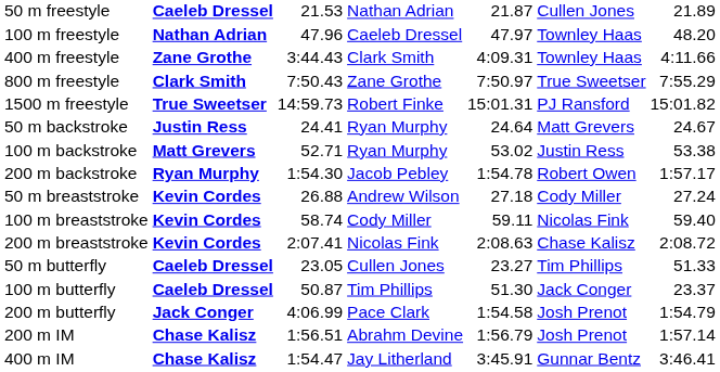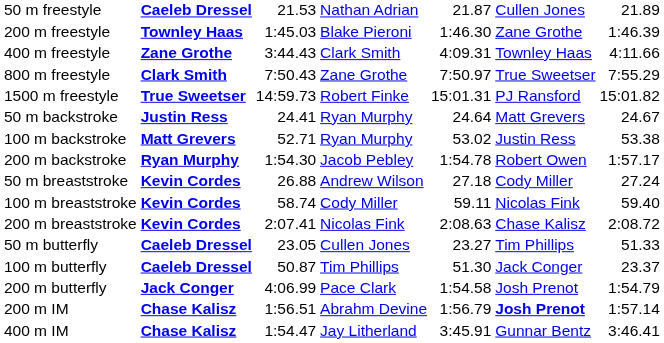 <table>
 <tr valign="top">
 <td>50 m freestyle<br></td>
 <td><strong><a href='#'>Caeleb Dressel</a> </strong></td>
 <td align="right">21.53</td>
 <td><a href='#'>Nathan Adrian</a></td>
 <td align="right">21.87</td>
 <td><a href='#'>Cullen Jones</a></td>
 <td align="right">21.89</td>
 </tr>
 <tr valign="top">
-<td>100 m freestyle<br></td>
-<td><strong><a href='#'>Nathan Adrian</a></strong></td>
-<td align="right">47.96</td>
-<td><a href='#'>Caeleb Dressel</a></td>
-<td align="right">47.97</td>
-<td><a href='#'>Townley Haas</a></td>
-<td align="right">48.20</td>
+<td>200 m freestyle<br></td>
+<td><strong><a href='#'>Townley Haas</a></strong></td>
+<td align="right">1:45.03</td>
+<td><a href='#'>Blake Pieroni</a></td>
+<td align="right">1:46.30</td>
+<td><a href='#'>Zane Grothe</a></td>
+<td align="right">1:46.39</td>
 </tr>
 <tr valign="top">
 <td>400 m freestyle<br></td>
 <td><strong><a href='#'>Zane Grothe</a></strong></td>
 <td align="right">3:44.43</td>
 <td><a href='#'>Clark Smith</a></td>
 <td align="right">4:09.31</td>
 <td><a href='#'>Townley Haas</a></td>
 <td align="right">4:11.66</td>
 </tr>
 <tr valign="top">
 <td>800 m freestyle<br></td>
 <td><strong><a href='#'>Clark Smith</a></strong></td>
 <td align="right">7:50.43</td>
 <td><a href='#'>Zane Grothe</a></td>
 <td align="right">7:50.97</td>
 <td><a href='#'>True Sweetser</a></td>
 <td align="right">7:55.29</td>
 </tr>
 <tr valign="top">
 <td>1500 m freestyle<br></td>
 <td><strong><a href='#'>True Sweetser</a></strong></td>
 <td align="right">14:59.73</td>
 <td><a href='#'>Robert Finke</a></td>
 <td align="right">15:01.31</td>
 <td><a href='#'>PJ Ransford</a></td>
 <td align="right">15:01.82</td>
 </tr>
 <tr valign="top">
 <td>50 m backstroke<br></td>
 <td><strong><a href='#'>Justin Ress</a></strong></td>
 <td align="right">24.41</td>
 <td><a href='#'>Ryan Murphy</a></td>
 <td align="right">24.64</td>
 <td><a href='#'>Matt Grevers</a></td>
 <td align="right">24.67</td>
 </tr>
 <tr valign="top">
 <td>100 m backstroke<br></td>
 <td><strong><a href='#'>Matt Grevers</a></strong></td>
 <td align="right">52.71</td>
 <td><a href='#'>Ryan Murphy</a></td>
 <td align="right">53.02</td>
 <td><a href='#'>Justin Ress</a></td>
 <td align="right">53.38</td>
 </tr>
 <tr valign="top">
 <td>200 m backstroke<br></td>
 <td><strong><a href='#'>Ryan Murphy</a> </strong></td>
 <td align="right">1:54.30</td>
 <td><a href='#'>Jacob Pebley</a></td>
 <td align="right">1:54.78</td>
 <td><a href='#'>Robert Owen</a></td>
 <td align="right">1:57.17</td>
 </tr>
 <tr valign="top">
 <td>50 m breaststroke<br></td>
 <td><strong><a href='#'>Kevin Cordes</a></strong></td>
 <td align="right">26.88</td>
 <td><a href='#'>Andrew Wilson</a></td>
 <td align="right">27.18</td>
 <td><a href='#'>Cody Miller</a></td>
 <td align="right">27.24</td>
 </tr>
 <tr valign="top">
 <td>100 m breaststroke<br></td>
 <td><strong><a href='#'>Kevin Cordes</a> </strong></td>
 <td align="right">58.74</td>
 <td><a href='#'>Cody Miller</a></td>
 <td align="right">59.11</td>
 <td><a href='#'>Nicolas Fink</a></td>
 <td align="right">59.40</td>
 </tr>
 <tr valign="top">
 <td>200 m breaststroke<br></td>
 <td><strong><a href='#'>Kevin Cordes</a> </strong></td>
 <td align="right">2:07.41</td>
 <td><a href='#'>Nicolas Fink</a></td>
 <td align="right">2:08.63</td>
 <td><a href='#'>Chase Kalisz</a></td>
 <td align="right">2:08.72</td>
 </tr>
 <tr valign="top">
 <td>50 m butterfly<br></td>
 <td><strong><a href='#'>Caeleb Dressel</a> </strong></td>
 <td align="right">23.05</td>
 <td><a href='#'>Cullen Jones</a></td>
 <td align="right">23.27</td>
 <td><a href='#'>Tim Phillips</a></td>
 <td align="right">51.33</td>
 </tr>
 <tr valign="top">
 <td>100 m butterfly<br></td>
 <td><strong><a href='#'>Caeleb Dressel</a> </strong></td>
 <td align="right">50.87</td>
 <td><a href='#'>Tim Phillips</a></td>
 <td align="right">51.30</td>
 <td><a href='#'>Jack Conger</a></td>
 <td align="right">23.37</td>
 </tr>
 <tr valign="top">
 <td>200 m butterfly<br></td>
 <td><strong><a href='#'>Jack Conger</a> </strong></td>
 <td align="right">4:06.99</td>
 <td><a href='#'>Pace Clark</a></td>
 <td align="right">1:54.58</td>
 <td><a href='#'>Josh Prenot</a></td>
 <td align="right">1:54.79</td>
 </tr>
 <tr valign="top">
 <td>200 m IM<br></td>
 <td><strong><a href='#'>Chase Kalisz</a></strong></td>
 <td align="right">1:56.51</td>
 <td><a href='#'>Abrahm Devine</a></td>
 <td align="right">1:56.79</td>
-<td><a href='#'>Josh Prenot</a></td>
+<td><strong><a href='#'>Josh Prenot</a></strong></td>
 <td align="right">1:57.14</td>
 </tr>
 <tr valign="top">
 <td>400 m IM<br></td>
 <td><strong><a href='#'>Chase Kalisz</a> </strong></td>
 <td align="right">1:54.47</td>
 <td><a href='#'>Jay Litherland</a></td>
 <td align="right">3:45.91</td>
 <td><a href='#'>Gunnar Bentz</a></td>
 <td align="right">3:46.41</td>
 </tr>
 </table>
